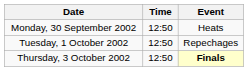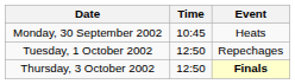 <table class = "wikitable" style="text-align:center;">
 <tr>
 <th width=220>Date</th>
 <th width=50>Time</th>
 <th width=100>Event</th>
 </tr>
 <tr>
 <td>Monday, 30 September 2002</td>
-<td>12:50</td>
+<td>10:45</td>
 <td>Heats</td>
 </tr>
 <tr>
 <td>Tuesday, 1 October 2002</td>
 <td>12:50</td>
 <td>Repechages</td>
 </tr>
 <tr>
 <td>Thursday, 3 October 2002</td>
 <td>12:50</td>
 <td bgcolor=ffffcc><strong>Finals</strong></td>
 </tr>
 </table>
